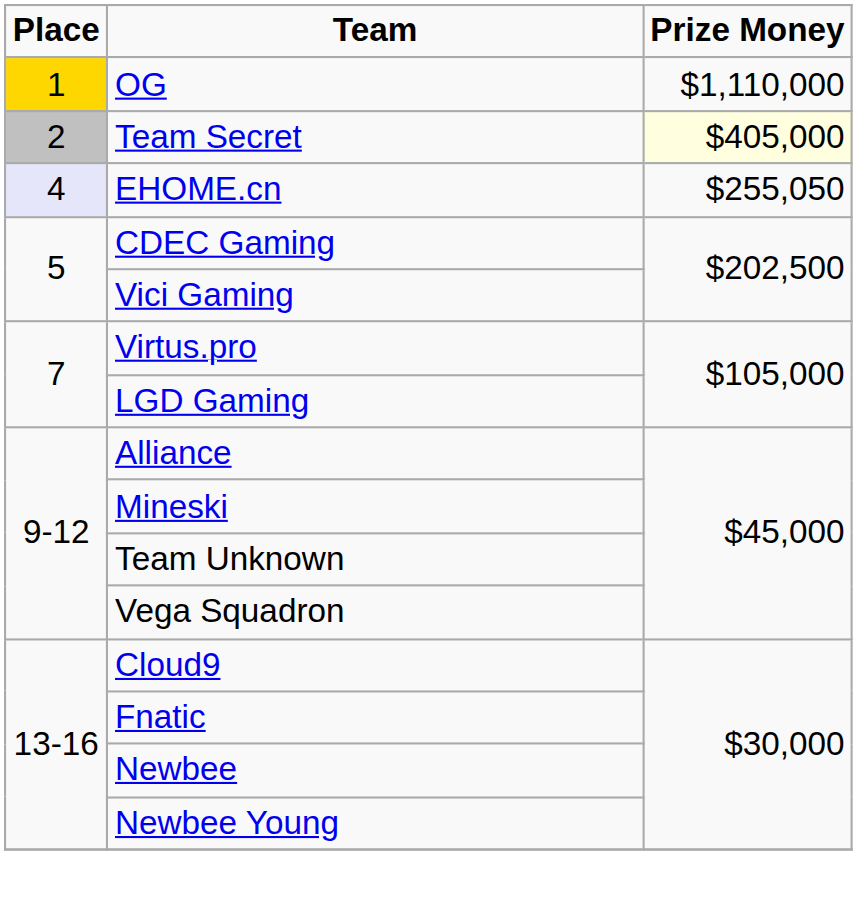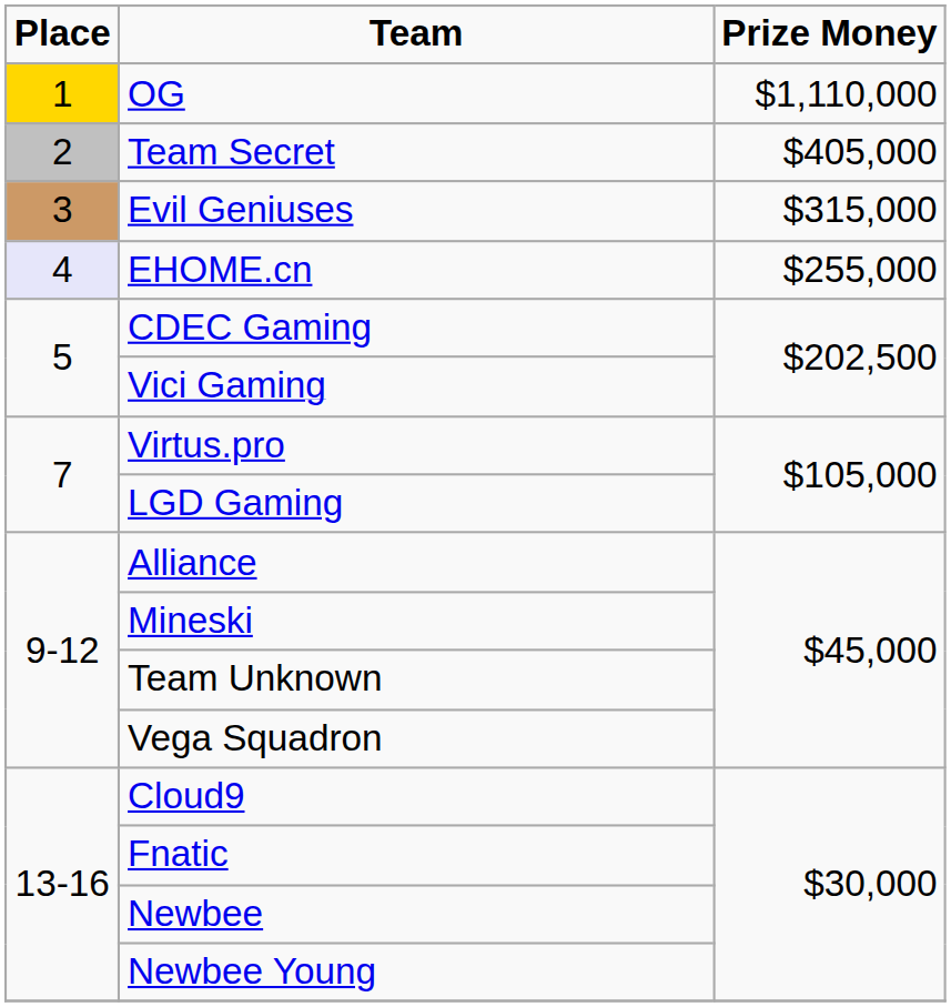 <table class="wikitable" style="text-align:left">
 <tr>
 <td style="text-align:center"><strong>Place</strong></td>
 <td style="text-align:center; width: 250px;"><strong>Team</strong></td>
 <td style="text-align:center"><strong>Prize Money</strong></td>
 </tr>
 <tr>
 <td style="text-align:center; background:gold;">1</td>
 <td><a href='#'>OG</a></td>
 <td style="text-align:right">$1,110,000</td>
 </tr>
 <tr>
 <td style="text-align:center; background:silver;">2</td>
 <td><a href='#'>Team Secret</a></td>
-<td style="background: lightyellow; text-align:right">$405,000</td>
+<td style="text-align:right">$405,000</td>
+</tr>
+<tr>
+<td style="text-align:center; background:#c96;">3</td>
+<td><a href='#'>Evil Geniuses</a></td>
+<td style="text-align:right">$315,000</td>
 </tr>
 <tr>
 <td style="background: lavender; text-align:center">4</td>
 <td><a href='#'>EHOME.cn</a></td>
-<td style="text-align:right">$255,050</td>
+<td style="text-align:right">$255,000</td>
 </tr>
 <tr>
 <td style="text-align:center" rowspan="2">5</td>
 <td><a href='#'>CDEC Gaming</a></td>
 <td rowspan="2" style="text-align:right">$202,500</td>
 </tr>
 <tr>
 <td><a href='#'>Vici Gaming</a></td>
 </tr>
 <tr>
 <td style="text-align:center" rowspan="2">7</td>
 <td><a href='#'>Virtus.pro</a></td>
 <td rowspan="2" style="text-align:right">$105,000</td>
 </tr>
 <tr>
 <td><a href='#'>LGD Gaming</a></td>
 </tr>
 <tr>
 <td style="text-align:center" rowspan="4">9-12</td>
 <td><a href='#'>Alliance</a></td>
 <td rowspan="4" style="text-align:right">$45,000</td>
 </tr>
 <tr>
 <td><a href='#'>Mineski</a></td>
 </tr>
 <tr>
 <td>Team Unknown</td>
 </tr>
 <tr>
 <td>Vega Squadron</td>
 </tr>
 <tr>
 <td style="text-align:center" rowspan="4">13-16</td>
 <td><a href='#'>Cloud9</a></td>
 <td rowspan="4" style="text-align:right">$30,000</td>
 </tr>
 <tr>
 <td><a href='#'>Fnatic</a></td>
 </tr>
 <tr>
 <td><a href='#'>Newbee</a></td>
 </tr>
 <tr>
 <td><a href='#'>Newbee Young</a></td>
 </tr>
 <tr>
 </tr>
 </table>
